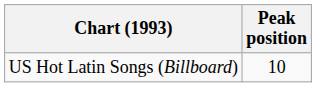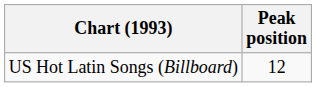 <table class="wikitable">
 <tr>
 <th>Chart (1993)</th>
 <th>Peak<br>position</th>
 </tr>
 <tr>
 <td>US Hot Latin Songs (<em>Billboard</em>)</td>
-<td align="center">10</td>
+<td align="center">12</td>
 </tr>
 </table>
